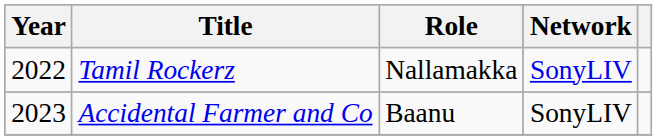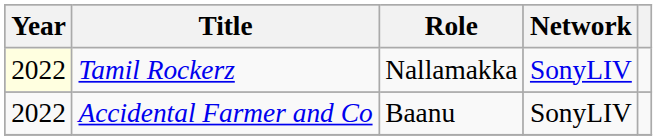 <table class="wikitable sortable">
 <tr>
 <th scope="col">Year</th>
 <th scope="col">Title</th>
 <th scope="col" class="unsortable">Role</th>
 <th scope="col">Network</th>
 <th scope="col" class="unsortable"></th>
 </tr>
 <tr>
-<td>2022</td>
+<td style="background: lightyellow;">2022</td>
 <td><em><a href='#'>Tamil Rockerz</a></em></td>
 <td>Nallamakka</td>
 <td><a href='#'>SonyLIV</a></td>
 <td></td>
 </tr>
 <tr>
-<td>2023</td>
+<td>2022</td>
 <td><em><a href='#'>Accidental Farmer and Co</a></em></td>
 <td>Baanu</td>
 <td>SonyLIV</td>
 <td></td>
 </tr>
 <tr>
 </tr>
 </table>
